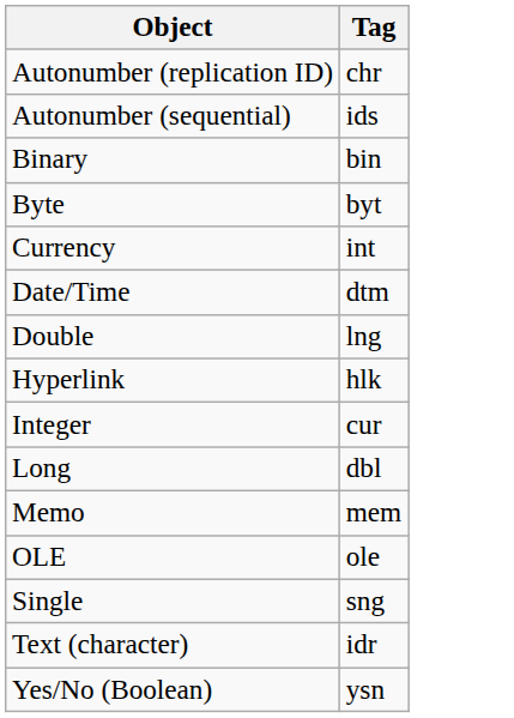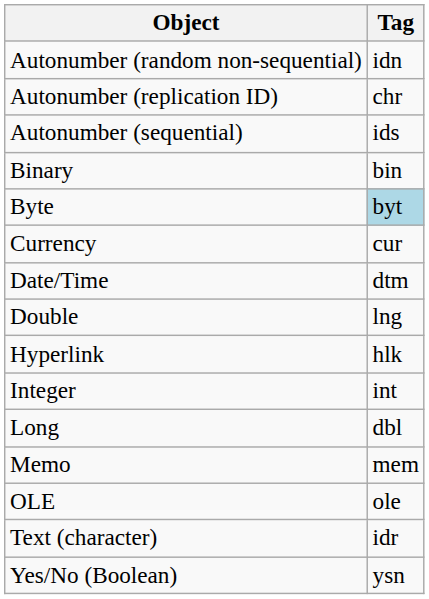 <table class="wikitable">
 <tr>
 <th>Object</th>
 <th>Tag</th>
+</tr>
+<tr>
+<td>Autonumber (random non-sequential)</td>
+<td>idn</td>
 </tr>
 <tr>
 <td>Autonumber (replication ID)</td>
 <td>chr</td>
 </tr>
 <tr>
 <td>Autonumber (sequential)</td>
 <td>ids</td>
 </tr>
 <tr>
 <td>Binary</td>
 <td>bin</td>
 </tr>
 <tr>
 <td>Byte</td>
-<td>byt</td>
+<td style="background: lightblue;">byt</td>
 </tr>
 <tr>
 <td>Currency</td>
-<td>int</td>
+<td>cur</td>
 </tr>
 <tr>
 <td>Date/Time</td>
 <td>dtm</td>
 </tr>
 <tr>
 <td>Double</td>
 <td>lng</td>
 </tr>
 <tr>
 <td>Hyperlink</td>
 <td>hlk</td>
 </tr>
 <tr>
 <td>Integer</td>
-<td>cur</td>
+<td>int</td>
 </tr>
 <tr>
 <td>Long</td>
 <td>dbl</td>
 </tr>
 <tr>
 <td>Memo</td>
 <td>mem</td>
 </tr>
 <tr>
 <td>OLE</td>
 <td>ole</td>
 </tr>
 <tr>
-<td>Single</td>
-<td>sng</td>
-</tr>
-<tr>
 <td>Text (character)</td>
 <td>idr</td>
 </tr>
 <tr>
 <td>Yes/No (Boolean)</td>
 <td>ysn</td>
 </tr>
 </table>
